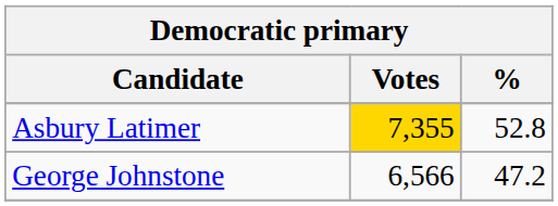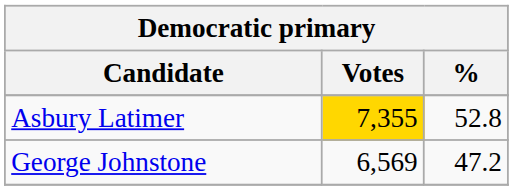 <table class="wikitable" align="left" style="margin: 1em 1em 1em 0; font-size: 95%;">
 <tr>
 <th colspan="3">Democratic primary</th>
 </tr>
 <tr>
 <th colspan="1" style="width: 170px">Candidate</th>
 <th style="width: 50px">Votes</th>
 <th style="width: 40px">%</th>
 </tr>
 <tr>
 </tr>
 <tr>
 <td><a href='#'>Asbury Latimer</a></td>
 <td align="right" style="background: gold;">7,355</td>
 <td align="right">52.8</td>
 </tr>
 <tr>
 <td><a href='#'>George Johnstone</a></td>
-<td align="right">6,566</td>
+<td align="right">6,569</td>
 <td align="right">47.2</td>
 </tr>
 <tr>
 </tr>
 </table>
